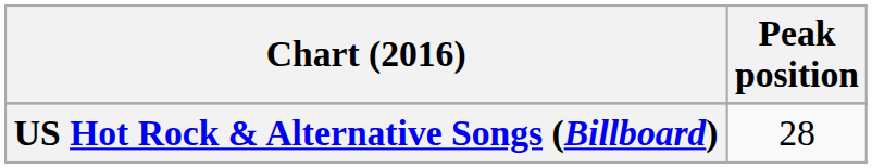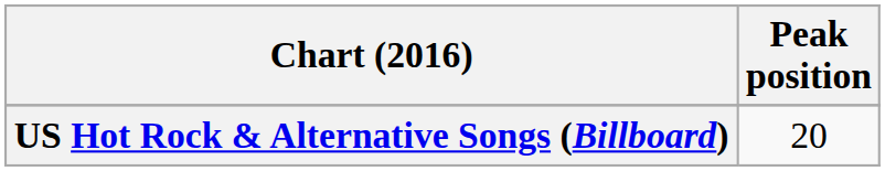 <table class="wikitable sortable plainrowheaders" style="text-align:center">
 <tr>
 <th scope="col">Chart (2016)</th>
 <th scope="col">Peak<br> position</th>
 </tr>
 <tr>
 </tr>
 <tr>
 <th scope="row">US <a href='#'>Hot Rock & Alternative Songs</a> (<em><a href='#'>Billboard</a></em>)</th>
-<td>28</td>
+<td>20</td>
 </tr>
 </table>
